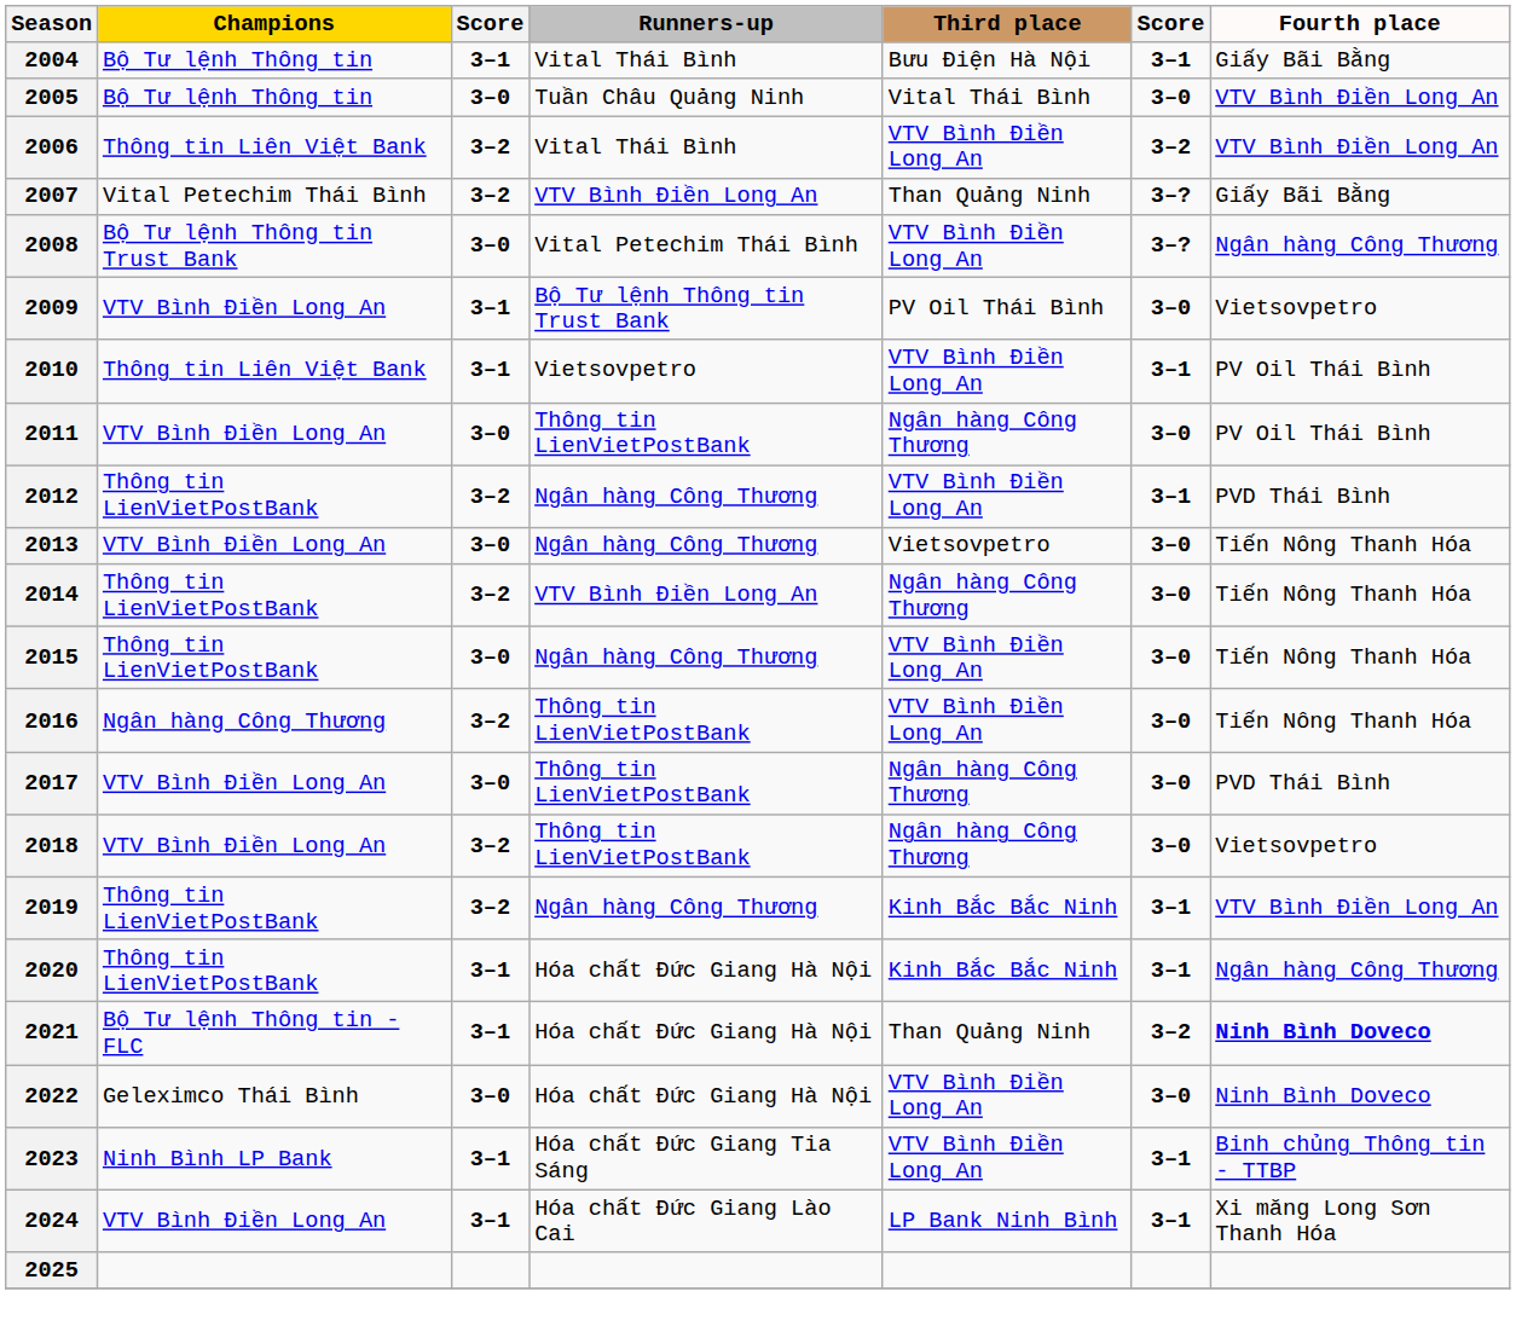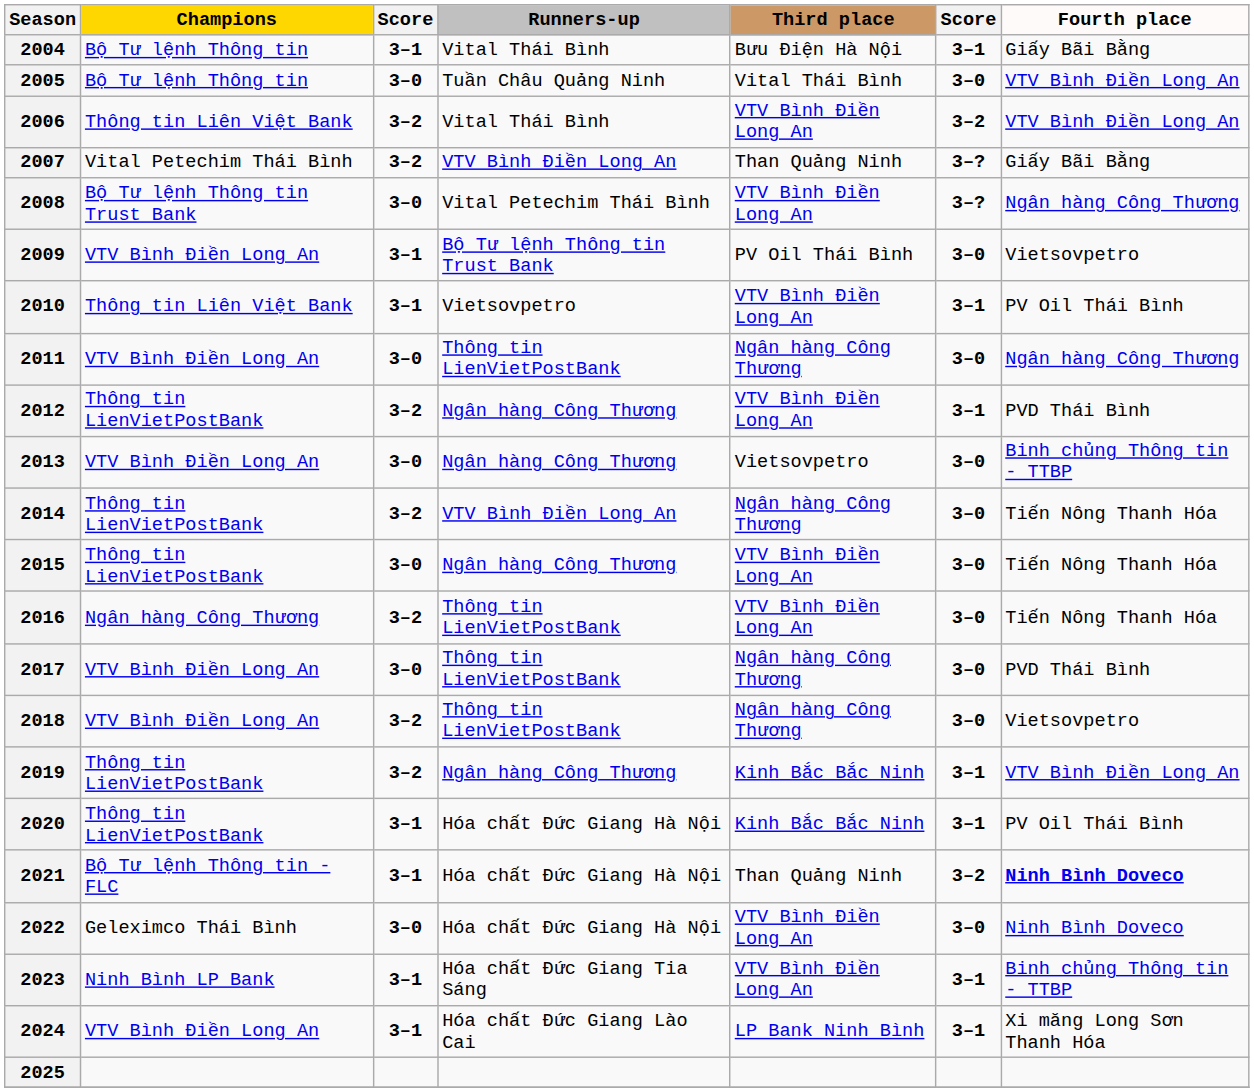 <table class="wikitable">
 <tr>
 <th scope="col">Season</th>
 <th style="background:gold">Champions</th>
 <th scope="col">Score</th>
 <th style="background:silver">Runners-up</th>
 <th style="background:#c96">Third place</th>
 <th scope="col">Score</th>
 <th style="background:snow">Fourth place</th>
 </tr>
 <tr>
 <th>2004</th>
 <td><a href='#'>Bộ Tư lệnh Thông tin</a></td>
 <td align="center"><strong>3–1</strong></td>
 <td>Vital Thái Bình</td>
 <td>Bưu Điện Hà Nội</td>
 <td align="center"><strong>3–1</strong></td>
 <td>Giấy Bãi Bằng</td>
 </tr>
 <tr>
 <th>2005</th>
 <td><a href='#'>Bộ Tư lệnh Thông tin</a></td>
 <td align="center"><strong>3–0</strong></td>
 <td>Tuần Châu Quảng Ninh</td>
 <td>Vital Thái Bình</td>
 <td align="center"><strong>3–0</strong></td>
 <td><a href='#'>VTV Bình Điền Long An</a></td>
 </tr>
 <tr>
 <th>2006</th>
 <td><a href='#'>Thông tin Liên Việt Bank</a></td>
 <td align="center"><strong>3–2</strong></td>
 <td>Vital Thái Bình</td>
 <td><a href='#'>VTV Bình Điền Long An</a></td>
 <td align="center"><strong>3–2</strong></td>
 <td><a href='#'>VTV Bình Điền Long An</a></td>
 </tr>
 <tr>
 <th>2007</th>
 <td>Vital Petechim Thái Bình</td>
 <td align="center"><strong>3–2</strong></td>
 <td><a href='#'>VTV Bình Điền Long An</a></td>
 <td>Than Quảng Ninh</td>
 <td align="center"><strong>3–?</strong></td>
 <td>Giấy Bãi Bằng</td>
 </tr>
 <tr>
 <th>2008</th>
 <td><a href='#'>Bộ Tư lệnh Thông tin Trust Bank</a></td>
 <td align="center"><strong>3–0</strong></td>
 <td>Vital Petechim Thái Bình</td>
 <td><a href='#'>VTV Bình Điền Long An</a></td>
 <td align="center"><strong>3–?</strong></td>
 <td><a href='#'>Ngân hàng Công Thương</a></td>
 </tr>
 <tr>
 <th>2009</th>
 <td><a href='#'>VTV Bình Điền Long An</a></td>
 <td align="center"><strong>3–1</strong></td>
 <td><a href='#'>Bộ Tư lệnh Thông tin Trust Bank</a></td>
 <td>PV Oil Thái Bình</td>
 <td align="center"><strong>3–0</strong></td>
 <td>Vietsovpetro</td>
 </tr>
 <tr>
 <th>2010</th>
 <td><a href='#'>Thông tin Liên Việt Bank</a></td>
 <td align="center"><strong>3–1</strong></td>
 <td>Vietsovpetro</td>
 <td><a href='#'>VTV Bình Điền Long An</a></td>
 <td align="center"><strong>3–1</strong></td>
 <td>PV Oil Thái Bình</td>
 </tr>
 <tr>
 <th>2011</th>
 <td><a href='#'>VTV Bình Điền Long An</a></td>
 <td align="center"><strong>3–0</strong></td>
 <td><a href='#'>Thông tin LienVietPostBank</a></td>
 <td><a href='#'>Ngân hàng Công Thương</a></td>
 <td align="center"><strong>3–0</strong></td>
-<td>PV Oil Thái Bình</td>
+<td><a href='#'>Ngân hàng Công Thương</a></td>
 </tr>
 <tr>
 <th>2012</th>
 <td><a href='#'>Thông tin LienVietPostBank</a></td>
 <td align="center"><strong>3–2</strong></td>
 <td><a href='#'>Ngân hàng Công Thương</a></td>
 <td><a href='#'>VTV Bình Điền Long An</a></td>
 <td align="center"><strong>3–1</strong></td>
 <td>PVD Thái Bình</td>
 </tr>
 <tr>
 <th>2013</th>
 <td><a href='#'>VTV Bình Điền Long An</a></td>
 <td align="center"><strong>3–0</strong></td>
 <td><a href='#'>Ngân hàng Công Thương</a></td>
 <td>Vietsovpetro</td>
 <td align="center"><strong>3–0</strong></td>
-<td>Tiến Nông Thanh Hóa</td>
+<td><a href='#'>Binh chủng Thông tin - TTBP</a></td>
 </tr>
 <tr>
 <th>2014</th>
 <td><a href='#'>Thông tin LienVietPostBank</a></td>
 <td align="center"><strong>3–2</strong></td>
 <td><a href='#'>VTV Bình Điền Long An</a></td>
 <td><a href='#'>Ngân hàng Công Thương</a></td>
 <td align="center"><strong>3–0</strong></td>
 <td>Tiến Nông Thanh Hóa</td>
 </tr>
 <tr>
 <th>2015</th>
 <td><a href='#'>Thông tin LienVietPostBank</a></td>
 <td align="center"><strong>3–0</strong></td>
 <td><a href='#'>Ngân hàng Công Thương</a></td>
 <td><a href='#'>VTV Bình Điền Long An</a></td>
 <td align="center"><strong>3–0</strong></td>
 <td>Tiến Nông Thanh Hóa</td>
 </tr>
 <tr>
 <th>2016</th>
 <td><a href='#'>Ngân hàng Công Thương</a></td>
 <td align="center"><strong>3–2</strong></td>
 <td><a href='#'>Thông tin LienVietPostBank</a></td>
 <td><a href='#'>VTV Bình Điền Long An</a></td>
 <td align="center"><strong>3–0</strong></td>
 <td>Tiến Nông Thanh Hóa</td>
 </tr>
 <tr>
 <th>2017</th>
 <td><a href='#'>VTV Bình Điền Long An</a></td>
 <td align="center"><strong>3–0</strong></td>
 <td><a href='#'>Thông tin LienVietPostBank</a></td>
 <td><a href='#'>Ngân hàng Công Thương</a></td>
 <td align="center"><strong>3–0</strong></td>
 <td>PVD Thái Bình</td>
 </tr>
 <tr>
 <th>2018</th>
 <td><a href='#'>VTV Bình Điền Long An</a></td>
 <td align="center"><strong>3–2</strong></td>
 <td><a href='#'>Thông tin LienVietPostBank</a></td>
 <td><a href='#'>Ngân hàng Công Thương</a></td>
 <td align="center"><strong>3–0</strong></td>
 <td>Vietsovpetro</td>
 </tr>
 <tr>
 <th>2019</th>
 <td><a href='#'>Thông tin LienVietPostBank</a></td>
 <td align="center"><strong>3–2</strong></td>
 <td><a href='#'>Ngân hàng Công Thương</a></td>
 <td><a href='#'>Kinh Bắc Bắc Ninh</a></td>
 <td align="center"><strong>3–1</strong></td>
 <td><a href='#'>VTV Bình Điền Long An</a></td>
 </tr>
 <tr>
 <th>2020</th>
 <td><a href='#'>Thông tin LienVietPostBank</a></td>
 <td align="center"><strong>3–1</strong></td>
 <td>Hóa chất Đức Giang Hà Nội</td>
 <td><a href='#'>Kinh Bắc Bắc Ninh</a></td>
 <td align="center"><strong>3–1</strong></td>
-<td><a href='#'>Ngân hàng Công Thương</a></td>
+<td>PV Oil Thái Bình</td>
 </tr>
 <tr>
 <th>2021</th>
 <td><a href='#'>Bộ Tư lệnh Thông tin - FLC</a></td>
 <td align="center"><strong>3–1</strong></td>
 <td>Hóa chất Đức Giang Hà Nội</td>
 <td>Than Quảng Ninh</td>
 <td align="center"><strong>3–2</strong></td>
 <td><strong><a href='#'>Ninh Bình Doveco</a></strong></td>
 </tr>
 <tr>
 <th>2022</th>
 <td>Geleximco Thái Bình</td>
 <td align="center"><strong>3–0</strong></td>
 <td>Hóa chất Đức Giang Hà Nội</td>
 <td><a href='#'>VTV Bình Điền Long An</a></td>
 <td align="center"><strong>3–0</strong></td>
 <td><a href='#'>Ninh Bình Doveco</a></td>
 </tr>
 <tr>
 <th>2023</th>
 <td><a href='#'>Ninh Bình LP Bank</a></td>
 <td align="center"><strong>3–1</strong></td>
 <td>Hóa chất Đức Giang Tia Sáng</td>
 <td><a href='#'>VTV Bình Điền Long An</a></td>
 <td align="center"><strong>3–1</strong></td>
 <td><a href='#'>Binh chủng Thông tin - TTBP</a></td>
 </tr>
 <tr>
 <th>2024</th>
 <td><a href='#'>VTV Bình Điền Long An</a></td>
 <td align="center"><strong>3–1</strong></td>
 <td>Hóa chất Đức Giang Lào Cai</td>
 <td><a href='#'>LP Bank Ninh Bình</a></td>
 <td align="center"><strong>3–1</strong></td>
 <td>Xi măng Long Sơn Thanh Hóa</td>
 </tr>
 <tr>
 <th>2025</th>
 <td></td>
 <td align="center"></td>
 <td></td>
 <td></td>
 <td align="center"></td>
 <td></td>
 </tr>
 <tr>
 </tr>
 </table>
